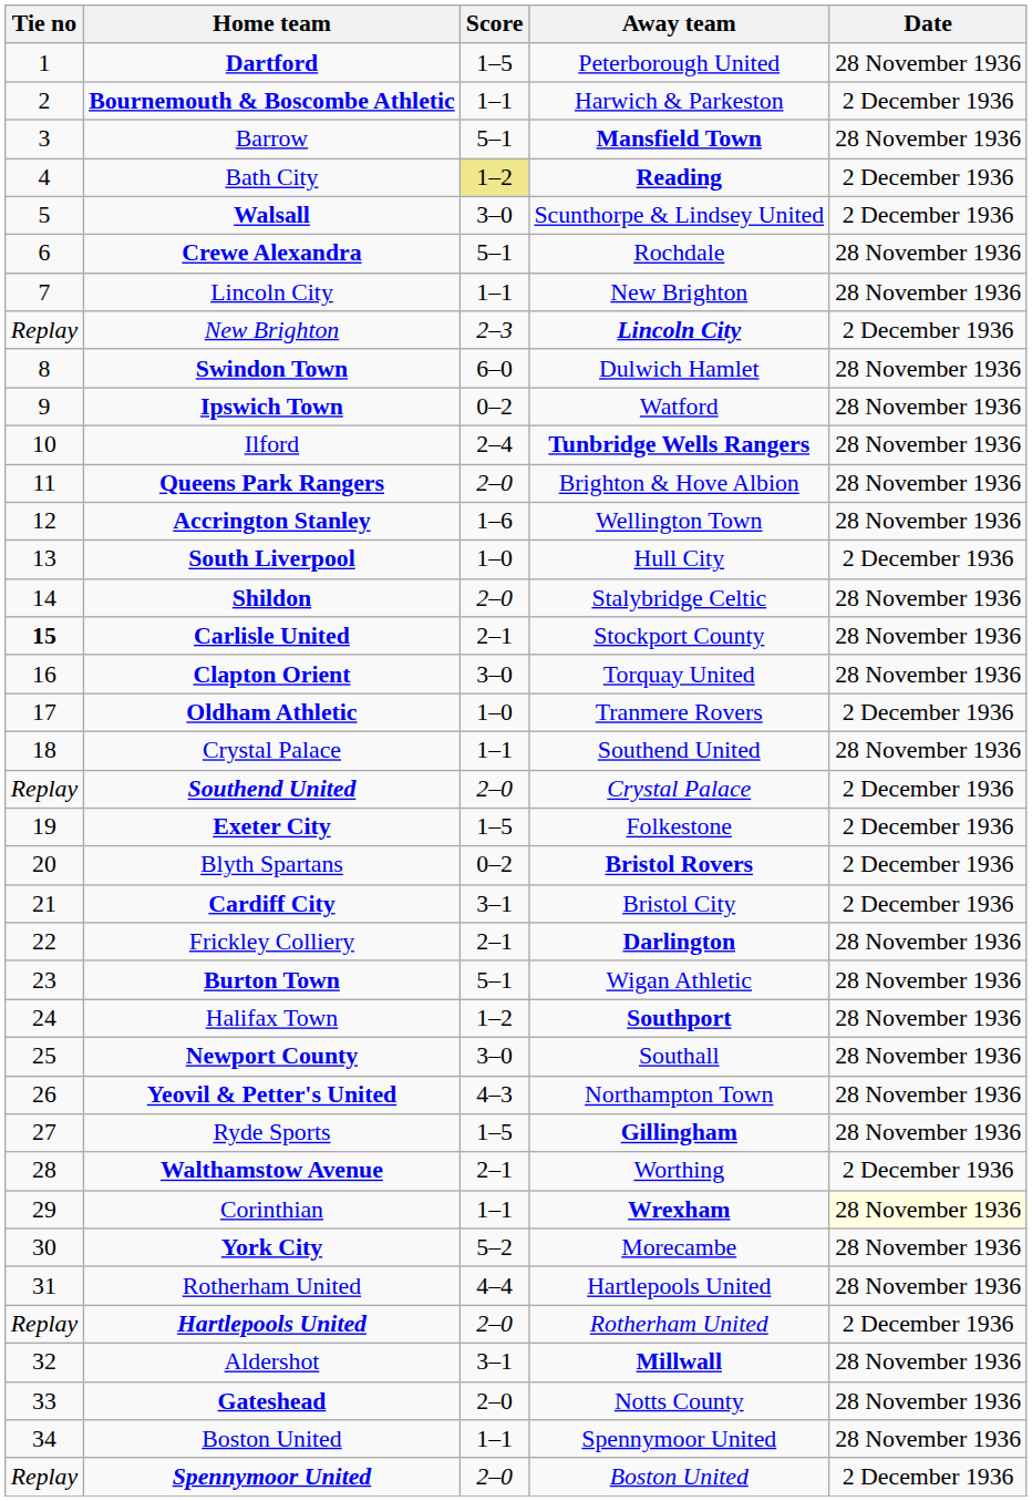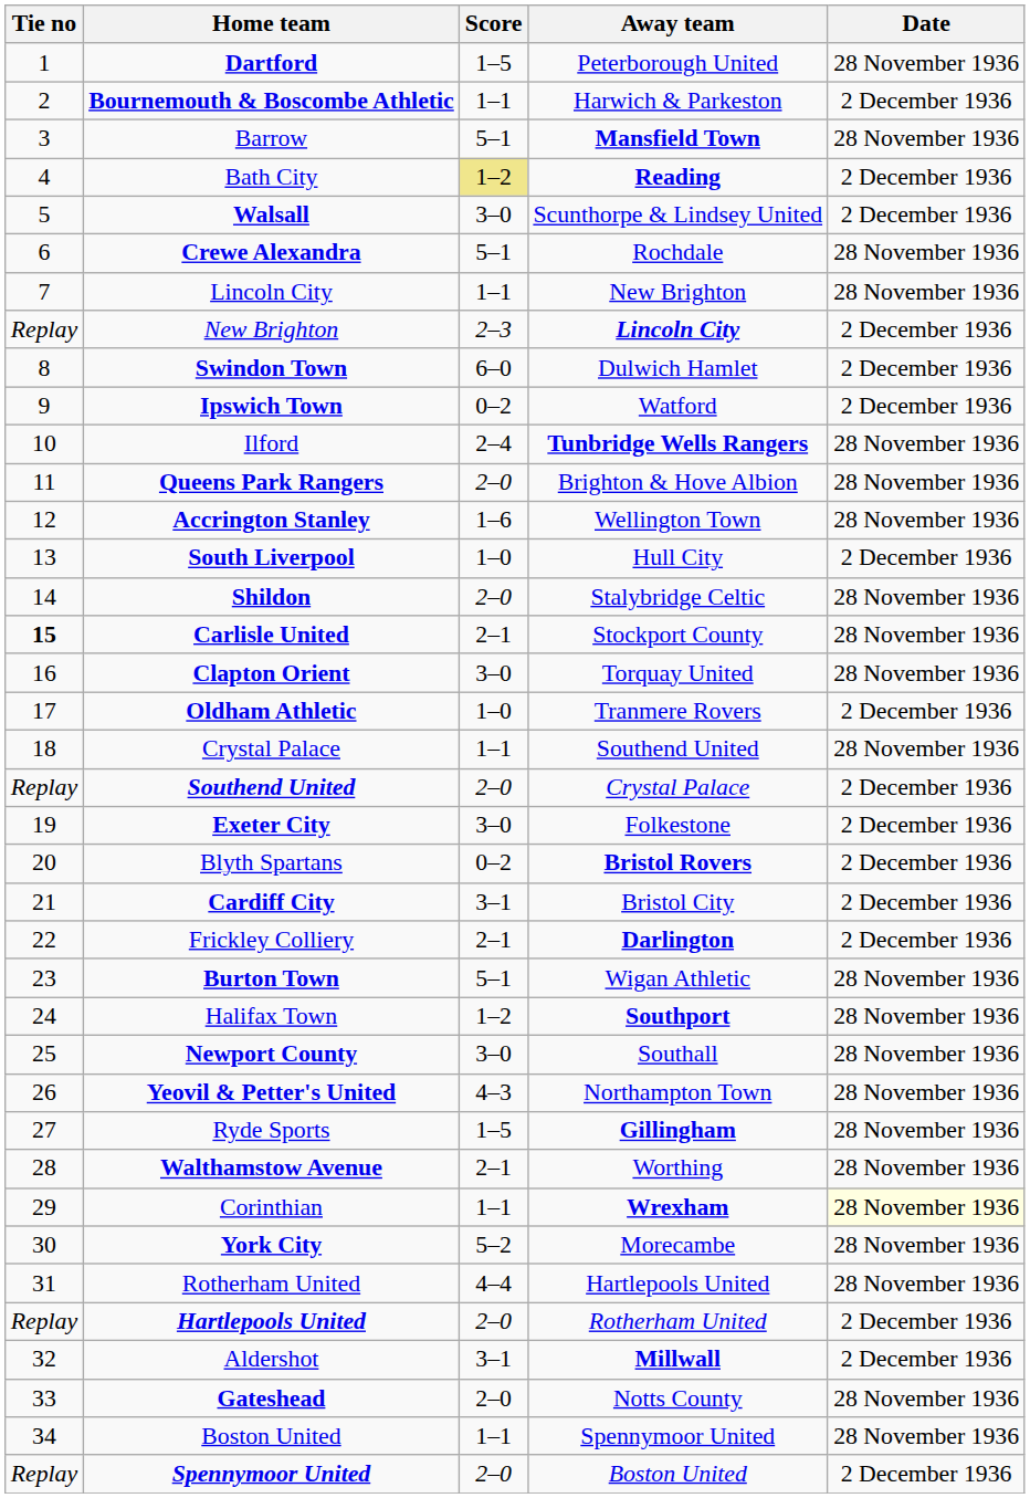 <table class="wikitable" style="text-align: center">
 <tr>
 <th>Tie no</th>
 <th>Home team</th>
 <th>Score</th>
 <th>Away team</th>
 <th>Date</th>
 </tr>
 <tr>
 <td>1</td>
 <td><strong><a href='#'>Dartford</a></strong></td>
 <td>1–5</td>
 <td><a href='#'>Peterborough United</a></td>
 <td>28 November 1936</td>
 </tr>
 <tr>
 <td>2</td>
 <td><strong><a href='#'>Bournemouth & Boscombe Athletic</a></strong></td>
 <td>1–1</td>
 <td><a href='#'>Harwich & Parkeston</a></td>
 <td>2 December 1936</td>
 </tr>
 <tr>
 <td>3</td>
 <td><a href='#'>Barrow</a></td>
 <td>5–1</td>
 <td><strong><a href='#'>Mansfield Town</a></strong></td>
 <td>28 November 1936</td>
 </tr>
 <tr>
 <td>4</td>
 <td><a href='#'>Bath City</a></td>
 <td style="background: khaki;">1–2</td>
 <td><strong><a href='#'>Reading</a></strong></td>
 <td>2 December 1936</td>
 </tr>
 <tr>
 <td>5</td>
 <td><strong><a href='#'>Walsall</a></strong></td>
 <td>3–0</td>
 <td><a href='#'>Scunthorpe & Lindsey United</a></td>
 <td>2 December 1936</td>
 </tr>
 <tr>
 <td>6</td>
 <td><strong><a href='#'>Crewe Alexandra</a></strong></td>
 <td>5–1</td>
 <td><a href='#'>Rochdale</a></td>
 <td>28 November 1936</td>
 </tr>
 <tr>
 <td>7</td>
 <td><a href='#'>Lincoln City</a></td>
 <td>1–1</td>
 <td><a href='#'>New Brighton</a></td>
 <td>28 November 1936</td>
 </tr>
 <tr>
 <td><em>Replay</em></td>
 <td><em><a href='#'>New Brighton</a></em></td>
 <td><em>2–3</em></td>
 <td><strong><em><a href='#'>Lincoln City</a></em></strong></td>
 <td>2 December 1936</td>
 </tr>
 <tr>
 <td>8</td>
 <td><strong><a href='#'>Swindon Town</a></strong></td>
 <td>6–0</td>
 <td><a href='#'>Dulwich Hamlet</a></td>
-<td>28 November 1936</td>
+<td>2 December 1936</td>
 </tr>
 <tr>
 <td>9</td>
 <td><strong><a href='#'>Ipswich Town</a></strong></td>
 <td>0–2</td>
 <td><a href='#'>Watford</a></td>
-<td>28 November 1936</td>
+<td>2 December 1936</td>
 </tr>
 <tr>
 <td>10</td>
 <td><a href='#'>Ilford</a></td>
 <td>2–4</td>
 <td><strong><a href='#'>Tunbridge Wells Rangers</a></strong></td>
 <td>28 November 1936</td>
 </tr>
 <tr>
 <td>11</td>
 <td><strong><a href='#'>Queens Park Rangers</a></strong></td>
 <td><em>2–0</em></td>
 <td><a href='#'>Brighton & Hove Albion</a></td>
 <td>28 November 1936</td>
 </tr>
 <tr>
 <td>12</td>
 <td><strong><a href='#'>Accrington Stanley</a></strong></td>
 <td>1–6</td>
 <td><a href='#'>Wellington Town</a></td>
 <td>28 November 1936</td>
 </tr>
 <tr>
 <td>13</td>
 <td><strong><a href='#'>South Liverpool</a></strong></td>
 <td>1–0</td>
 <td><a href='#'>Hull City</a></td>
 <td>2 December 1936</td>
 </tr>
 <tr>
 <td>14</td>
 <td><strong><a href='#'>Shildon</a></strong></td>
 <td><em>2–0</em></td>
 <td><a href='#'>Stalybridge Celtic</a></td>
 <td>28 November 1936</td>
 </tr>
 <tr>
 <td><strong>15</strong></td>
 <td><strong><a href='#'>Carlisle United</a></strong></td>
 <td>2–1</td>
 <td><a href='#'>Stockport County</a></td>
 <td>28 November 1936</td>
 </tr>
 <tr>
 <td>16</td>
 <td><strong><a href='#'>Clapton Orient</a></strong></td>
 <td>3–0</td>
 <td><a href='#'>Torquay United</a></td>
 <td>28 November 1936</td>
 </tr>
 <tr>
 <td>17</td>
 <td><strong><a href='#'>Oldham Athletic</a></strong></td>
 <td>1–0</td>
 <td><a href='#'>Tranmere Rovers</a></td>
 <td>2 December 1936</td>
 </tr>
 <tr>
 <td>18</td>
 <td><a href='#'>Crystal Palace</a></td>
 <td>1–1</td>
 <td><a href='#'>Southend United</a></td>
 <td>28 November 1936</td>
 </tr>
 <tr>
 <td><em>Replay</em></td>
 <td><strong><em><a href='#'>Southend United</a></em></strong></td>
 <td><em>2–0</em></td>
 <td><em><a href='#'>Crystal Palace</a></em></td>
 <td>2 December 1936</td>
 </tr>
 <tr>
 <td>19</td>
 <td><strong><a href='#'>Exeter City</a></strong></td>
-<td>1–5</td>
+<td>3–0</td>
 <td><a href='#'>Folkestone</a></td>
 <td>2 December 1936</td>
 </tr>
 <tr>
 <td>20</td>
 <td><a href='#'>Blyth Spartans</a></td>
 <td>0–2</td>
 <td><strong><a href='#'>Bristol Rovers</a></strong></td>
 <td>2 December 1936</td>
 </tr>
 <tr>
 <td>21</td>
 <td><strong><a href='#'>Cardiff City</a></strong></td>
 <td>3–1</td>
 <td><a href='#'>Bristol City</a></td>
 <td>2 December 1936</td>
 </tr>
 <tr>
 <td>22</td>
 <td><a href='#'>Frickley Colliery</a></td>
 <td>2–1</td>
 <td><strong><a href='#'>Darlington</a></strong></td>
-<td>28 November 1936</td>
+<td>2 December 1936</td>
 </tr>
 <tr>
 <td>23</td>
 <td><strong><a href='#'>Burton Town</a></strong></td>
 <td>5–1</td>
 <td><a href='#'>Wigan Athletic</a></td>
 <td>28 November 1936</td>
 </tr>
 <tr>
 <td>24</td>
 <td><a href='#'>Halifax Town</a></td>
 <td>1–2</td>
 <td><strong><a href='#'>Southport</a></strong></td>
 <td>28 November 1936</td>
 </tr>
 <tr>
 <td>25</td>
 <td><strong><a href='#'>Newport County</a></strong></td>
 <td>3–0</td>
 <td><a href='#'>Southall</a></td>
 <td>28 November 1936</td>
 </tr>
 <tr>
 <td>26</td>
 <td><strong><a href='#'>Yeovil & Petter's United</a></strong></td>
 <td>4–3</td>
 <td><a href='#'>Northampton Town</a></td>
 <td>28 November 1936</td>
 </tr>
 <tr>
 <td>27</td>
 <td><a href='#'>Ryde Sports</a></td>
 <td>1–5</td>
 <td><strong><a href='#'>Gillingham</a></strong></td>
 <td>28 November 1936</td>
 </tr>
 <tr>
 <td>28</td>
 <td><strong><a href='#'>Walthamstow Avenue</a></strong></td>
 <td>2–1</td>
 <td><a href='#'>Worthing</a></td>
-<td>2 December 1936</td>
+<td>28 November 1936</td>
 </tr>
 <tr>
 <td>29</td>
 <td><a href='#'>Corinthian</a></td>
 <td>1–1</td>
 <td><strong><a href='#'>Wrexham</a></strong></td>
 <td style="background: lightyellow;">28 November 1936</td>
 </tr>
 <tr>
 <td>30</td>
 <td><strong><a href='#'>York City</a></strong></td>
 <td>5–2</td>
 <td><a href='#'>Morecambe</a></td>
 <td>28 November 1936</td>
 </tr>
 <tr>
 <td>31</td>
 <td><a href='#'>Rotherham United</a></td>
 <td>4–4</td>
 <td><a href='#'>Hartlepools United</a></td>
 <td>28 November 1936</td>
 </tr>
 <tr>
 <td><em>Replay</em></td>
 <td><strong><em><a href='#'>Hartlepools United</a></em></strong></td>
 <td><em>2–0</em></td>
 <td><em><a href='#'>Rotherham United</a></em></td>
 <td>2 December 1936</td>
 </tr>
 <tr>
 <td>32</td>
 <td><a href='#'>Aldershot</a></td>
 <td>3–1</td>
 <td><strong><a href='#'>Millwall</a></strong></td>
-<td>28 November 1936</td>
+<td>2 December 1936</td>
 </tr>
 <tr>
 <td>33</td>
 <td><strong><a href='#'>Gateshead</a></strong></td>
 <td>2–0</td>
 <td><a href='#'>Notts County</a></td>
 <td>28 November 1936</td>
 </tr>
 <tr>
 <td>34</td>
 <td><a href='#'>Boston United</a></td>
 <td>1–1</td>
 <td><a href='#'>Spennymoor United</a></td>
 <td>28 November 1936</td>
 </tr>
 <tr>
 <td><em>Replay</em></td>
 <td><strong><em><a href='#'>Spennymoor United</a></em></strong></td>
 <td><em>2–0</em></td>
 <td><em><a href='#'>Boston United</a></em></td>
 <td>2 December 1936</td>
 </tr>
 <tr>
 </tr>
 </table>
